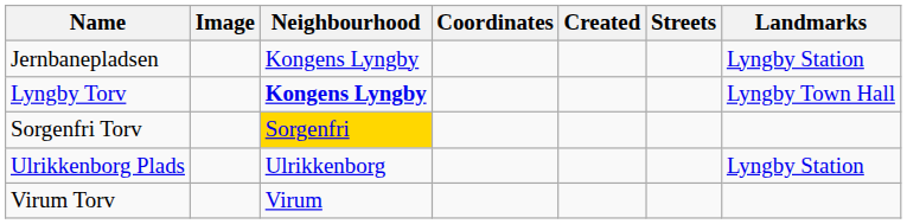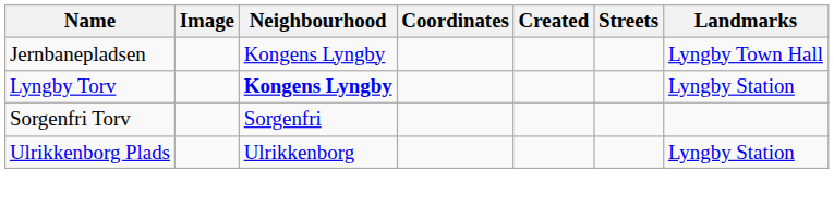 <table class="wikitable sortable">
 <tr>
 <th>Name</th>
 <th>Image</th>
 <th>Neighbourhood</th>
 <th>Coordinates</th>
 <th>Created</th>
 <th>Streets</th>
 <th>Landmarks</th>
 </tr>
 <tr>
 <td>Jernbanepladsen</td>
 <td></td>
 <td><a href='#'>Kongens Lyngby</a></td>
 <td></td>
 <td></td>
 <td></td>
-<td><a href='#'>Lyngby Station</a></td>
+<td><a href='#'>Lyngby Town Hall</a></td>
 </tr>
 <tr>
 <td><a href='#'>Lyngby Torv</a></td>
 <td></td>
 <td><strong><a href='#'>Kongens Lyngby</a></strong></td>
 <td></td>
 <td></td>
 <td></td>
-<td><a href='#'>Lyngby Town Hall</a></td>
+<td><a href='#'>Lyngby Station</a></td>
 </tr>
 <tr>
 <td>Sorgenfri Torv</td>
 <td></td>
-<td style="background: gold;"><a href='#'>Sorgenfri</a></td>
+<td><a href='#'>Sorgenfri</a></td>
 <td></td>
 <td></td>
 <td></td>
 <td></td>
 </tr>
 <tr>
 <td><a href='#'>Ulrikkenborg Plads</a></td>
 <td></td>
 <td><a href='#'>Ulrikkenborg</a></td>
 <td></td>
 <td></td>
 <td></td>
 <td><a href='#'>Lyngby Station</a></td>
 </tr>
-<tr>
-<td>Virum Torv</td>
-<td></td>
-<td><a href='#'>Virum</a></td>
-<td></td>
-<td></td>
-<td></td>
-<td></td>
-</tr>
 </table>
